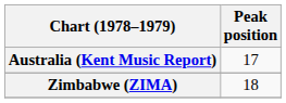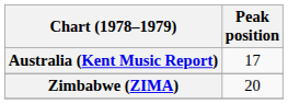 <table class="wikitable sortable plainrowheaders" style="text-align:center">
 <tr>
 <th scope="col">Chart (1978–1979)</th>
 <th scope="col">Peak<br>position</th>
 </tr>
 <tr>
 <th scope="row">Australia (<a href='#'>Kent Music Report</a>)</th>
 <td>17</td>
 </tr>
 <tr>
 </tr>
 <tr>
 </tr>
 <tr>
 </tr>
 <tr>
 </tr>
 <tr>
 </tr>
 <tr>
 </tr>
 <tr>
 </tr>
 <tr>
 <th scope="row">Zimbabwe (<a href='#'>ZIMA</a>)</th>
-<td align="center">18</td>
+<td align="center">20</td>
 </tr>
 <tr>
 </tr>
 </table>
